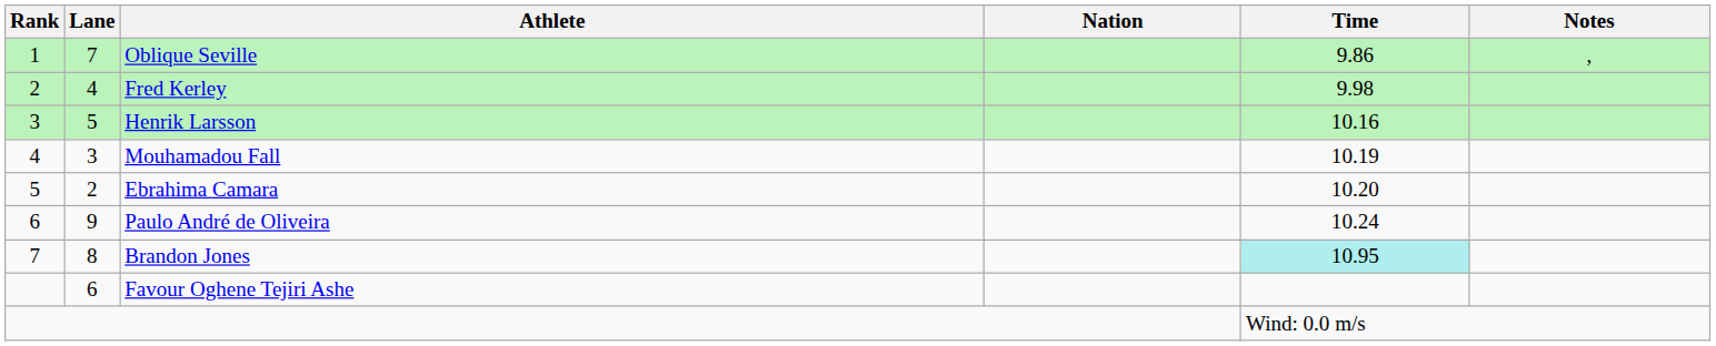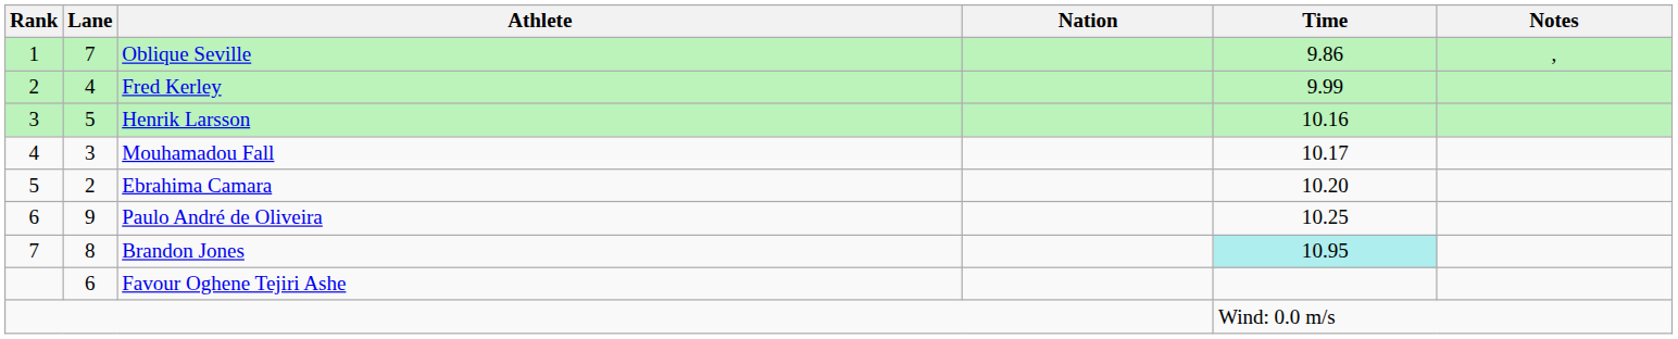 <table class="wikitable sortable" style="text-align:center;width: 65%;">
 <tr>
 <th scope="col" style="width: 10px;">Rank</th>
 <th scope="col" style="width: 10px;">Lane</th>
 <th scope="col">Athlete</th>
 <th scope="col">Nation</th>
 <th scope="col">Time</th>
 <th scope="col">Notes</th>
 </tr>
 <tr bgcolor=bbf3bb>
 <td>1</td>
 <td>7</td>
 <td align=left><a href='#'>Oblique Seville</a></td>
 <td align=left></td>
 <td>9.86</td>
 <td>, </td>
 </tr>
 <tr bgcolor=bbf3bb>
 <td>2</td>
 <td>4</td>
 <td align=left><a href='#'>Fred Kerley</a></td>
 <td align=left></td>
-<td>9.98</td>
+<td>9.99</td>
 <td></td>
 </tr>
 <tr bgcolor=bbf3bb>
 <td>3</td>
 <td>5</td>
 <td align=left><a href='#'>Henrik Larsson</a></td>
 <td align=left></td>
 <td>10.16</td>
 <td></td>
 </tr>
 <tr>
 <td>4</td>
 <td>3</td>
 <td align=left><a href='#'>Mouhamadou Fall</a></td>
 <td align=left></td>
-<td>10.19</td>
+<td>10.17</td>
 <td></td>
 </tr>
 <tr>
 <td>5</td>
 <td>2</td>
 <td align=left><a href='#'>Ebrahima Camara</a></td>
 <td align=left></td>
 <td>10.20</td>
 <td></td>
 </tr>
 <tr>
 <td>6</td>
 <td>9</td>
 <td align=left><a href='#'>Paulo André de Oliveira</a></td>
 <td align=left></td>
-<td>10.24</td>
+<td>10.25</td>
 <td></td>
 </tr>
 <tr>
 <td>7</td>
 <td>8</td>
 <td align=left><a href='#'>Brandon Jones</a></td>
 <td align=left></td>
 <td style="background: paleturquoise;">10.95</td>
 <td></td>
 </tr>
 <tr>
 <td></td>
 <td>6</td>
 <td align=left><a href='#'>Favour Oghene Tejiri Ashe</a></td>
 <td align=left></td>
 <td></td>
 <td></td>
 </tr>
 <tr class="sortbottom">
 <td colspan="4"></td>
 <td colspan="2" style="text-align:left;">Wind: 0.0 m/s</td>
 </tr>
 </table>
